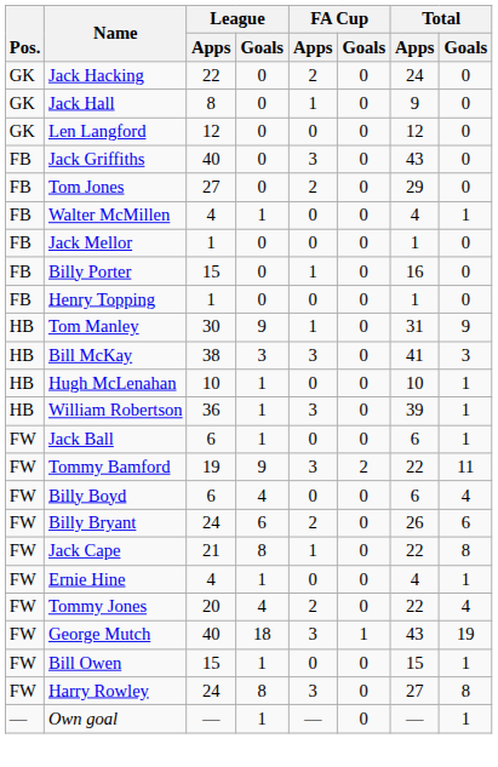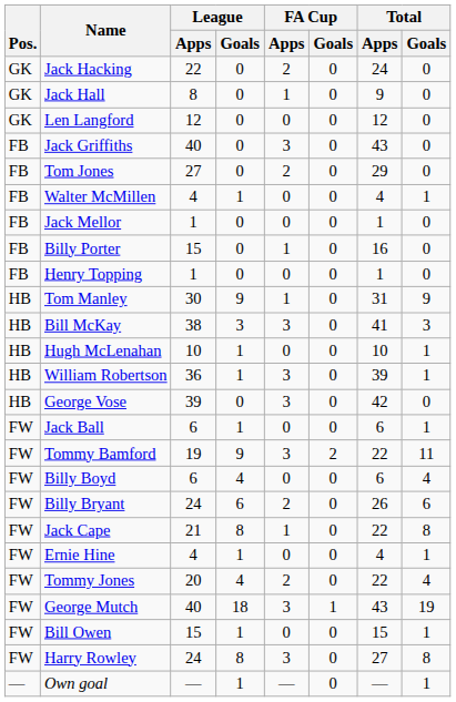 <table class="wikitable" style="text-align:center">
 <tr>
 <th rowspan="2" valign="bottom">Pos.</th>
 <th rowspan="2">Name</th>
 <th colspan="2" width="85">League</th>
 <th colspan="2" width="85">FA Cup</th>
 <th colspan="2" width="85">Total</th>
 </tr>
 <tr>
 <th>Apps</th>
 <th>Goals</th>
 <th>Apps</th>
 <th>Goals</th>
 <th>Apps</th>
 <th>Goals</th>
 </tr>
 <tr>
 <td align="left">GK</td>
 <td align="left"> <a href='#'>Jack Hacking</a></td>
 <td>22</td>
 <td>0</td>
 <td>2</td>
 <td>0</td>
 <td>24</td>
 <td>0</td>
 </tr>
 <tr>
 <td align="left">GK</td>
 <td align="left"> <a href='#'>Jack Hall</a></td>
 <td>8</td>
 <td>0</td>
 <td>1</td>
 <td>0</td>
 <td>9</td>
 <td>0</td>
 </tr>
 <tr>
 <td align="left">GK</td>
 <td align="left"> <a href='#'>Len Langford</a></td>
 <td>12</td>
 <td>0</td>
 <td>0</td>
 <td>0</td>
 <td>12</td>
 <td>0</td>
 </tr>
 <tr>
 <td align="left">FB</td>
 <td align="left"> <a href='#'>Jack Griffiths</a></td>
 <td>40</td>
 <td>0</td>
 <td>3</td>
 <td>0</td>
 <td>43</td>
 <td>0</td>
 </tr>
 <tr>
 <td align="left">FB</td>
 <td align="left"> <a href='#'>Tom Jones</a></td>
 <td>27</td>
 <td>0</td>
 <td>2</td>
 <td>0</td>
 <td>29</td>
 <td>0</td>
 </tr>
 <tr>
 <td align="left">FB</td>
 <td align="left"> <a href='#'>Walter McMillen</a></td>
 <td>4</td>
 <td>1</td>
 <td>0</td>
 <td>0</td>
 <td>4</td>
 <td>1</td>
 </tr>
 <tr>
 <td align="left">FB</td>
 <td align="left"> <a href='#'>Jack Mellor</a></td>
 <td>1</td>
 <td>0</td>
 <td>0</td>
 <td>0</td>
 <td>1</td>
 <td>0</td>
 </tr>
 <tr>
 <td align="left">FB</td>
 <td align="left"> <a href='#'>Billy Porter</a></td>
 <td>15</td>
 <td>0</td>
 <td>1</td>
 <td>0</td>
 <td>16</td>
 <td>0</td>
 </tr>
 <tr>
 <td align="left">FB</td>
 <td align="left"> <a href='#'>Henry Topping</a></td>
 <td>1</td>
 <td>0</td>
 <td>0</td>
 <td>0</td>
 <td>1</td>
 <td>0</td>
 </tr>
 <tr>
 <td align="left">HB</td>
 <td align="left"> <a href='#'>Tom Manley</a></td>
 <td>30</td>
 <td>9</td>
 <td>1</td>
 <td>0</td>
 <td>31</td>
 <td>9</td>
 </tr>
 <tr>
 <td align="left">HB</td>
 <td align="left"> <a href='#'>Bill McKay</a></td>
 <td>38</td>
 <td>3</td>
 <td>3</td>
 <td>0</td>
 <td>41</td>
 <td>3</td>
 </tr>
 <tr>
 <td align="left">HB</td>
 <td align="left"> <a href='#'>Hugh McLenahan</a></td>
 <td>10</td>
 <td>1</td>
 <td>0</td>
 <td>0</td>
 <td>10</td>
 <td>1</td>
 </tr>
 <tr>
 <td align="left">HB</td>
 <td align="left"> <a href='#'>William Robertson</a></td>
 <td>36</td>
 <td>1</td>
 <td>3</td>
 <td>0</td>
 <td>39</td>
 <td>1</td>
 </tr>
 <tr>
+<td align="left">HB</td>
+<td align="left"> <a href='#'>George Vose</a></td>
+<td>39</td>
+<td>0</td>
+<td>3</td>
+<td>0</td>
+<td>42</td>
+<td>0</td>
+</tr>
+<tr>
 <td align="left">FW</td>
 <td align="left"> <a href='#'>Jack Ball</a></td>
 <td>6</td>
 <td>1</td>
 <td>0</td>
 <td>0</td>
 <td>6</td>
 <td>1</td>
 </tr>
 <tr>
 <td align="left">FW</td>
 <td align="left"> <a href='#'>Tommy Bamford</a></td>
 <td>19</td>
 <td>9</td>
 <td>3</td>
 <td>2</td>
 <td>22</td>
 <td>11</td>
 </tr>
 <tr>
 <td align="left">FW</td>
 <td align="left"> <a href='#'>Billy Boyd</a></td>
 <td>6</td>
 <td>4</td>
 <td>0</td>
 <td>0</td>
 <td>6</td>
 <td>4</td>
 </tr>
 <tr>
 <td align="left">FW</td>
 <td align="left"> <a href='#'>Billy Bryant</a></td>
 <td>24</td>
 <td>6</td>
 <td>2</td>
 <td>0</td>
 <td>26</td>
 <td>6</td>
 </tr>
 <tr>
 <td align="left">FW</td>
 <td align="left"> <a href='#'>Jack Cape</a></td>
 <td>21</td>
 <td>8</td>
 <td>1</td>
 <td>0</td>
 <td>22</td>
 <td>8</td>
 </tr>
 <tr>
 <td align="left">FW</td>
 <td align="left"> <a href='#'>Ernie Hine</a></td>
 <td>4</td>
 <td>1</td>
 <td>0</td>
 <td>0</td>
 <td>4</td>
 <td>1</td>
 </tr>
 <tr>
 <td align="left">FW</td>
 <td align="left"> <a href='#'>Tommy Jones</a></td>
 <td>20</td>
 <td>4</td>
 <td>2</td>
 <td>0</td>
 <td>22</td>
 <td>4</td>
 </tr>
 <tr>
 <td align="left">FW</td>
 <td align="left"> <a href='#'>George Mutch</a></td>
 <td>40</td>
 <td>18</td>
 <td>3</td>
 <td>1</td>
 <td>43</td>
 <td>19</td>
 </tr>
 <tr>
 <td align="left">FW</td>
 <td align="left"> <a href='#'>Bill Owen</a></td>
 <td>15</td>
 <td>1</td>
 <td>0</td>
 <td>0</td>
 <td>15</td>
 <td>1</td>
 </tr>
 <tr>
 <td align="left">FW</td>
 <td align="left"> <a href='#'>Harry Rowley</a></td>
 <td>24</td>
 <td>8</td>
 <td>3</td>
 <td>0</td>
 <td>27</td>
 <td>8</td>
 </tr>
 <tr>
 <td align="left">—</td>
 <td align="left"><em>Own goal</em></td>
 <td>—</td>
 <td>1</td>
 <td>—</td>
 <td>0</td>
 <td>—</td>
 <td>1</td>
 </tr>
 </table>
